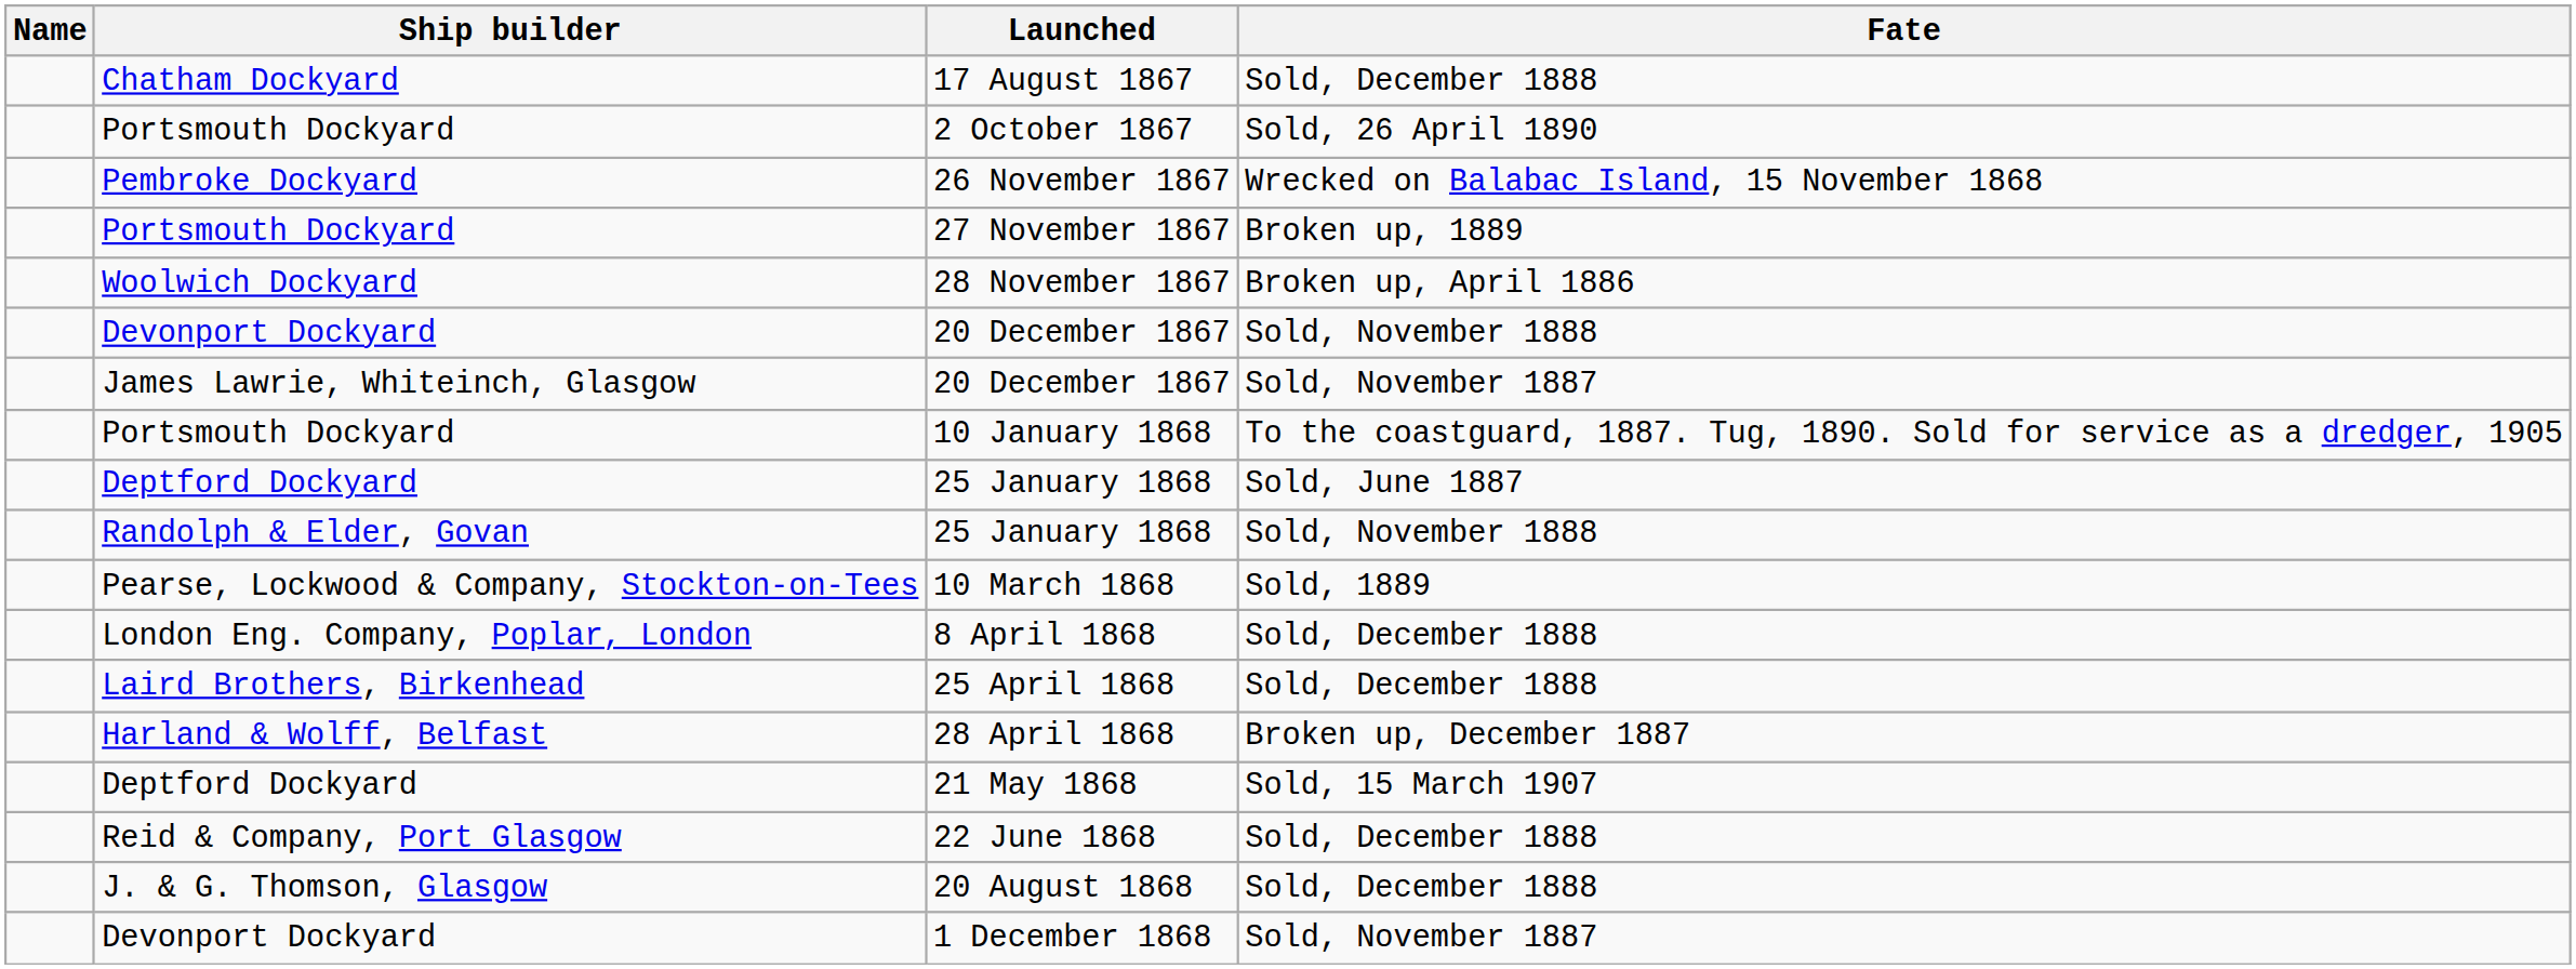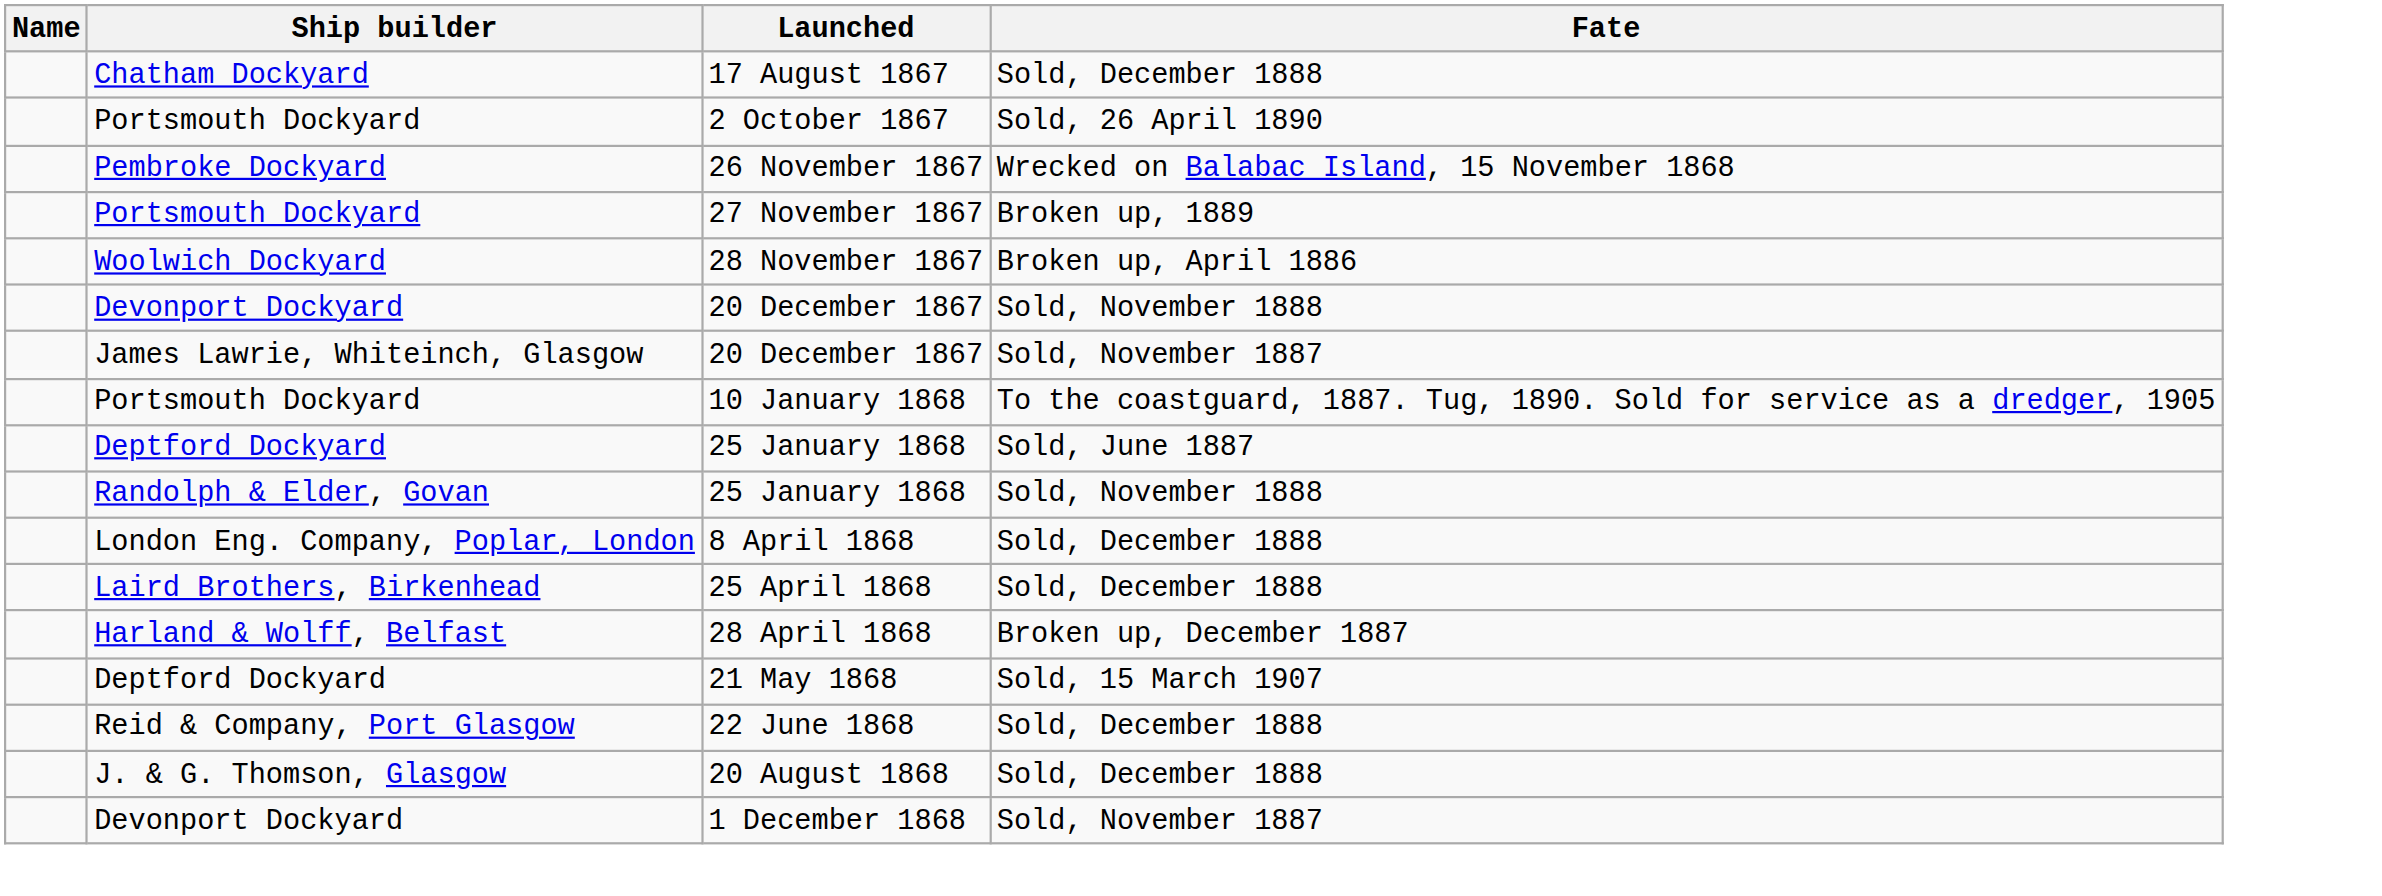 <table class="wikitable" style="text-align:left">
 <tr>
 <th>Name</th>
 <th>Ship builder</th>
 <th>Launched</th>
 <th>Fate</th>
 </tr>
 <tr>
 <td></td>
 <td><a href='#'>Chatham Dockyard</a></td>
 <td>17 August 1867</td>
 <td>Sold, December 1888</td>
 </tr>
 <tr>
 <td></td>
 <td>Portsmouth Dockyard</td>
 <td>2 October 1867</td>
 <td>Sold, 26 April 1890</td>
 </tr>
 <tr>
 <td></td>
 <td><a href='#'>Pembroke Dockyard</a></td>
 <td>26 November 1867</td>
 <td>Wrecked on <a href='#'>Balabac Island</a>, 15 November 1868</td>
 </tr>
 <tr>
 <td></td>
 <td><a href='#'>Portsmouth Dockyard</a></td>
 <td>27 November 1867</td>
 <td>Broken up, 1889</td>
 </tr>
 <tr>
 <td></td>
 <td><a href='#'>Woolwich Dockyard</a></td>
 <td>28 November 1867</td>
 <td>Broken up, April 1886</td>
 </tr>
 <tr>
 <td></td>
 <td><a href='#'>Devonport Dockyard</a></td>
 <td>20 December 1867</td>
 <td>Sold, November 1888</td>
 </tr>
 <tr>
 <td></td>
 <td>James Lawrie, Whiteinch, Glasgow</td>
 <td>20 December 1867</td>
 <td>Sold, November 1887</td>
 </tr>
 <tr>
 <td></td>
 <td>Portsmouth Dockyard</td>
 <td>10 January 1868</td>
 <td>To the coastguard, 1887. Tug, 1890. Sold for service as a <a href='#'>dredger</a>, 1905</td>
 </tr>
 <tr>
 <td></td>
 <td><a href='#'>Deptford Dockyard</a></td>
 <td>25 January 1868</td>
 <td>Sold, June 1887</td>
 </tr>
 <tr>
 <td></td>
 <td><a href='#'>Randolph & Elder</a>, <a href='#'>Govan</a></td>
 <td>25 January 1868</td>
 <td>Sold, November 1888</td>
 </tr>
 <tr>
 <td></td>
-<td>Pearse, Lockwood & Company, <a href='#'>Stockton-on-Tees</a></td>
-<td>10 March 1868</td>
-<td>Sold, 1889</td>
-</tr>
-<tr>
-<td></td>
 <td>London Eng. Company, <a href='#'>Poplar, London</a></td>
 <td>8 April 1868</td>
 <td>Sold, December 1888</td>
 </tr>
 <tr>
 <td></td>
 <td><a href='#'>Laird Brothers</a>, <a href='#'>Birkenhead</a></td>
 <td>25 April 1868</td>
 <td>Sold, December 1888</td>
 </tr>
 <tr>
 <td></td>
 <td><a href='#'>Harland & Wolff</a>, <a href='#'>Belfast</a></td>
 <td>28 April 1868</td>
 <td>Broken up, December 1887</td>
 </tr>
 <tr>
 <td></td>
 <td>Deptford Dockyard</td>
 <td>21 May 1868</td>
 <td>Sold, 15 March 1907</td>
 </tr>
 <tr>
 <td></td>
 <td>Reid & Company, <a href='#'>Port Glasgow</a></td>
 <td>22 June 1868</td>
 <td>Sold, December 1888</td>
 </tr>
 <tr>
 <td></td>
 <td>J. & G. Thomson, <a href='#'>Glasgow</a></td>
 <td>20 August 1868</td>
 <td>Sold, December 1888</td>
 </tr>
 <tr>
 <td></td>
 <td>Devonport Dockyard</td>
 <td>1 December 1868</td>
 <td>Sold, November 1887</td>
 </tr>
 </table>
